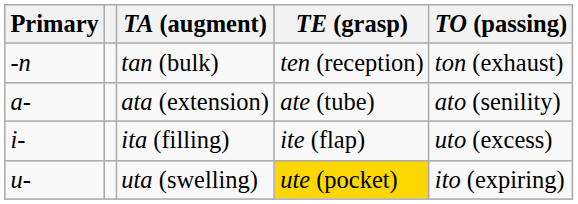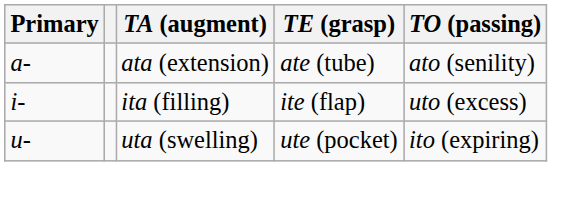 <table class="wikitable">
 <tr>
 <th>Primary</th>
 <th></th>
 <th><em>TA</em> (augment)</th>
 <th><em>TE</em> (grasp)</th>
 <th><em>TO</em> (passing)</th>
-</tr>
-<tr>
-<td><em>-n</em></td>
-<td></td>
-<td><em>tan</em> (bulk)</td>
-<td><em>ten</em> (reception)</td>
-<td><em>ton</em> (exhaust)</td>
 </tr>
 <tr>
 <td><em>a-</em></td>
 <td></td>
 <td><em>ata</em> (extension)</td>
 <td><em>ate</em> (tube)</td>
 <td><em>ato</em> (senility)</td>
 </tr>
 <tr>
 <td><em>i-</em></td>
 <td></td>
 <td><em>ita</em> (filling)</td>
 <td><em>ite</em> (flap)</td>
 <td><em>uto</em> (excess)</td>
 </tr>
 <tr>
 <td><em>u-</em></td>
 <td></td>
 <td><em>uta</em> (swelling)</td>
-<td style="background: gold;"><em>ute</em> (pocket)</td>
+<td><em>ute</em> (pocket)</td>
 <td><em>ito</em> (expiring)</td>
 </tr>
 </table>
